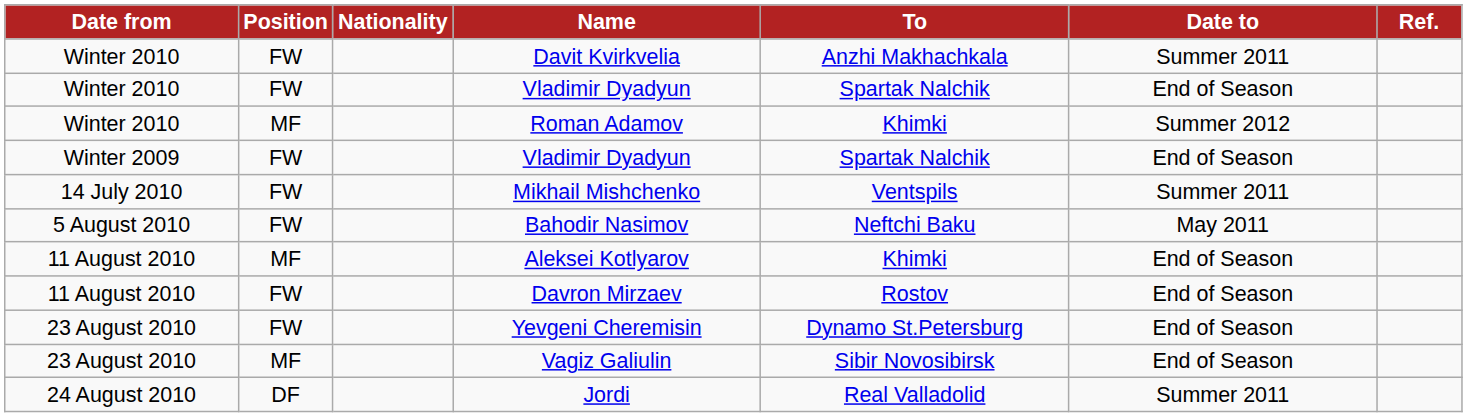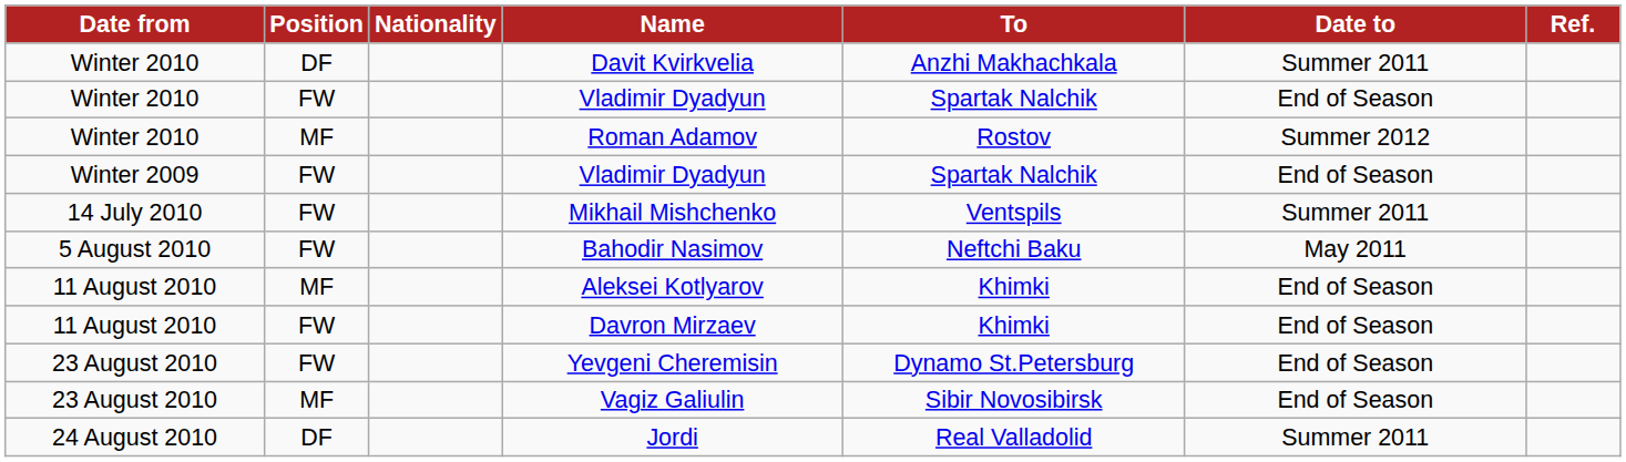 <table class="wikitable" style="text-align:center; font-size:90%; ">
 <tr>
 <th style="background:#B22222; color:white; width:150px;">Date from</th>
 <th style="background:#B22222; color:white; width:50px;">Position</th>
 <th style="background:#B22222; color:white; width:50px;">Nationality</th>
 <th style="background:#B22222; color:white; width:200px;">Name</th>
 <th style="background:#B22222; color:white; width:200px;">To</th>
 <th style="background:#B22222; color:white; width:200px;">Date to</th>
 <th style="background:#B22222; color:white; width:50px;">Ref.</th>
 </tr>
 <tr>
 <td>Winter 2010</td>
-<td>FW</td>
+<td>DF</td>
 <td></td>
 <td><a href='#'>Davit Kvirkvelia</a></td>
 <td><a href='#'>Anzhi Makhachkala</a></td>
 <td>Summer 2011</td>
 <td></td>
 </tr>
 <tr>
 <td>Winter 2010</td>
 <td>FW</td>
 <td></td>
 <td><a href='#'>Vladimir Dyadyun</a></td>
 <td><a href='#'>Spartak Nalchik</a></td>
 <td>End of Season</td>
 <td></td>
 </tr>
 <tr>
 <td>Winter 2010</td>
 <td>MF</td>
 <td></td>
 <td><a href='#'>Roman Adamov</a></td>
-<td><a href='#'>Khimki</a></td>
+<td><a href='#'>Rostov</a></td>
 <td>Summer 2012</td>
 <td></td>
 </tr>
 <tr>
 <td>Winter 2009</td>
 <td>FW</td>
 <td></td>
 <td><a href='#'>Vladimir Dyadyun</a></td>
 <td><a href='#'>Spartak Nalchik</a></td>
 <td>End of Season</td>
 <td></td>
 </tr>
 <tr>
 <td>14 July 2010</td>
 <td>FW</td>
 <td></td>
 <td><a href='#'>Mikhail Mishchenko</a></td>
 <td><a href='#'>Ventspils</a></td>
 <td>Summer 2011</td>
 <td></td>
 </tr>
 <tr>
 <td>5 August 2010</td>
 <td>FW</td>
 <td></td>
 <td><a href='#'>Bahodir Nasimov</a></td>
 <td><a href='#'>Neftchi Baku</a></td>
 <td>May 2011</td>
 <td></td>
 </tr>
 <tr>
 <td>11 August 2010</td>
 <td>MF</td>
 <td></td>
 <td><a href='#'>Aleksei Kotlyarov</a></td>
 <td><a href='#'>Khimki</a></td>
 <td>End of Season</td>
 <td></td>
 </tr>
 <tr>
 <td>11 August 2010</td>
 <td>FW</td>
 <td></td>
 <td><a href='#'>Davron Mirzaev</a></td>
-<td><a href='#'>Rostov</a></td>
+<td><a href='#'>Khimki</a></td>
 <td>End of Season</td>
 <td></td>
 </tr>
 <tr>
 <td>23 August 2010</td>
 <td>FW</td>
 <td></td>
 <td><a href='#'>Yevgeni Cheremisin</a></td>
 <td><a href='#'>Dynamo St.Petersburg</a></td>
 <td>End of Season</td>
 <td></td>
 </tr>
 <tr>
 <td>23 August 2010</td>
 <td>MF</td>
 <td></td>
 <td><a href='#'>Vagiz Galiulin</a></td>
 <td><a href='#'>Sibir Novosibirsk</a></td>
 <td>End of Season</td>
 <td></td>
 </tr>
 <tr>
 <td>24 August 2010</td>
 <td>DF</td>
 <td></td>
 <td><a href='#'>Jordi</a></td>
 <td><a href='#'>Real Valladolid</a></td>
 <td>Summer 2011</td>
 <td></td>
 </tr>
 </table>
